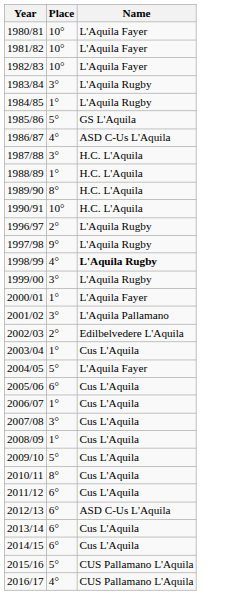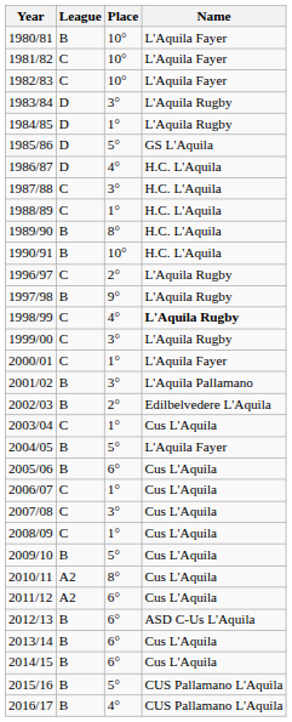 <table class="wikitable sortable">
 <tr>
 <th>Year</th>
+<th>League</th>
 <th>Place</th>
 <th>Name</th>
 </tr>
 <tr>
 <td>1980/81</td>
+<td>B</td>
 <td>10°</td>
 <td>L'Aquila Fayer</td>
 </tr>
 <tr>
 <td>1981/82</td>
+<td>C</td>
 <td>10°</td>
 <td>L'Aquila Fayer</td>
 </tr>
 <tr>
 <td>1982/83</td>
+<td>C</td>
 <td>10°</td>
 <td>L'Aquila Fayer</td>
 </tr>
 <tr>
 <td>1983/84</td>
+<td>D</td>
 <td>3°</td>
 <td>L'Aquila Rugby</td>
 </tr>
 <tr>
 <td>1984/85</td>
+<td>D</td>
 <td>1°</td>
 <td>L'Aquila Rugby</td>
 </tr>
 <tr>
 <td>1985/86</td>
+<td>D</td>
 <td>5°</td>
 <td>GS L'Aquila</td>
 </tr>
 <tr>
 <td>1986/87</td>
+<td>D</td>
 <td>4°</td>
-<td>ASD C-Us L'Aquila</td>
+<td>H.C. L'Aquila</td>
 </tr>
 <tr>
 <td>1987/88</td>
+<td>C</td>
 <td>3°</td>
 <td>H.C. L'Aquila</td>
 </tr>
 <tr>
 <td>1988/89</td>
+<td>C</td>
 <td>1°</td>
 <td>H.C. L'Aquila</td>
 </tr>
 <tr>
 <td>1989/90</td>
+<td>B</td>
 <td>8°</td>
 <td>H.C. L'Aquila</td>
 </tr>
 <tr>
 <td>1990/91</td>
+<td>B</td>
 <td>10°</td>
 <td>H.C. L'Aquila</td>
 </tr>
 <tr>
 <td>1996/97</td>
+<td>C</td>
 <td>2°</td>
 <td>L'Aquila Rugby</td>
 </tr>
 <tr>
 <td>1997/98</td>
+<td>B</td>
 <td>9°</td>
 <td>L'Aquila Rugby</td>
 </tr>
 <tr>
 <td>1998/99</td>
+<td>C</td>
 <td>4°</td>
 <td><strong>L'Aquila Rugby</strong></td>
 </tr>
 <tr>
 <td>1999/00</td>
+<td>C</td>
 <td>3°</td>
 <td>L'Aquila Rugby</td>
 </tr>
 <tr>
 <td>2000/01</td>
+<td>C</td>
 <td>1°</td>
 <td>L'Aquila Fayer</td>
 </tr>
 <tr>
 <td>2001/02</td>
+<td>B</td>
 <td>3°</td>
 <td>L'Aquila Pallamano</td>
 </tr>
 <tr>
 <td>2002/03</td>
+<td>B</td>
 <td>2°</td>
 <td>Edilbelvedere L'Aquila</td>
 </tr>
 <tr>
 <td>2003/04</td>
+<td>C</td>
 <td>1°</td>
 <td>Cus L'Aquila</td>
 </tr>
 <tr>
 <td>2004/05</td>
+<td>B</td>
 <td>5°</td>
 <td>L'Aquila Fayer</td>
 </tr>
 <tr>
 <td>2005/06</td>
+<td>B</td>
 <td>6°</td>
 <td>Cus L'Aquila</td>
 </tr>
 <tr>
 <td>2006/07</td>
+<td>C</td>
 <td>1°</td>
 <td>Cus L'Aquila</td>
 </tr>
 <tr>
 <td>2007/08</td>
+<td>C</td>
 <td>3°</td>
 <td>Cus L'Aquila</td>
 </tr>
 <tr>
 <td>2008/09</td>
+<td>C</td>
 <td>1°</td>
 <td>Cus L'Aquila</td>
 </tr>
 <tr>
 <td>2009/10</td>
+<td>B</td>
 <td>5°</td>
 <td>Cus L'Aquila</td>
 </tr>
 <tr>
 <td>2010/11</td>
+<td>A2</td>
 <td>8°</td>
 <td>Cus L'Aquila</td>
 </tr>
 <tr>
 <td>2011/12</td>
+<td>A2</td>
 <td>6°</td>
 <td>Cus L'Aquila</td>
 </tr>
 <tr>
 <td>2012/13</td>
+<td>B</td>
 <td>6°</td>
 <td>ASD C-Us L'Aquila</td>
 </tr>
 <tr>
 <td>2013/14</td>
+<td>B</td>
 <td>6°</td>
 <td>Cus L'Aquila</td>
 </tr>
 <tr>
 <td>2014/15</td>
+<td>B</td>
 <td>6°</td>
 <td>Cus L'Aquila</td>
 </tr>
 <tr>
 <td>2015/16</td>
+<td>B</td>
 <td>5°</td>
 <td>CUS Pallamano L'Aquila</td>
 </tr>
 <tr>
 <td>2016/17</td>
+<td>B</td>
 <td>4°</td>
 <td>CUS Pallamano L'Aquila</td>
 </tr>
 </table>
